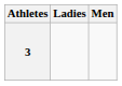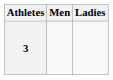 <table class="wikitable">
 <tr>
 <th>Athletes</th>
+<th>Men</th>
 <th>Ladies</th>
-<th>Men</th>
 </tr>
 <tr>
 <th>3</th>
+<td valign=top><br><br><br><br></td>
 <td valign=top><br><br></td>
-<td valign=top><br><br><br><br></td>
 </tr>
 </table>
